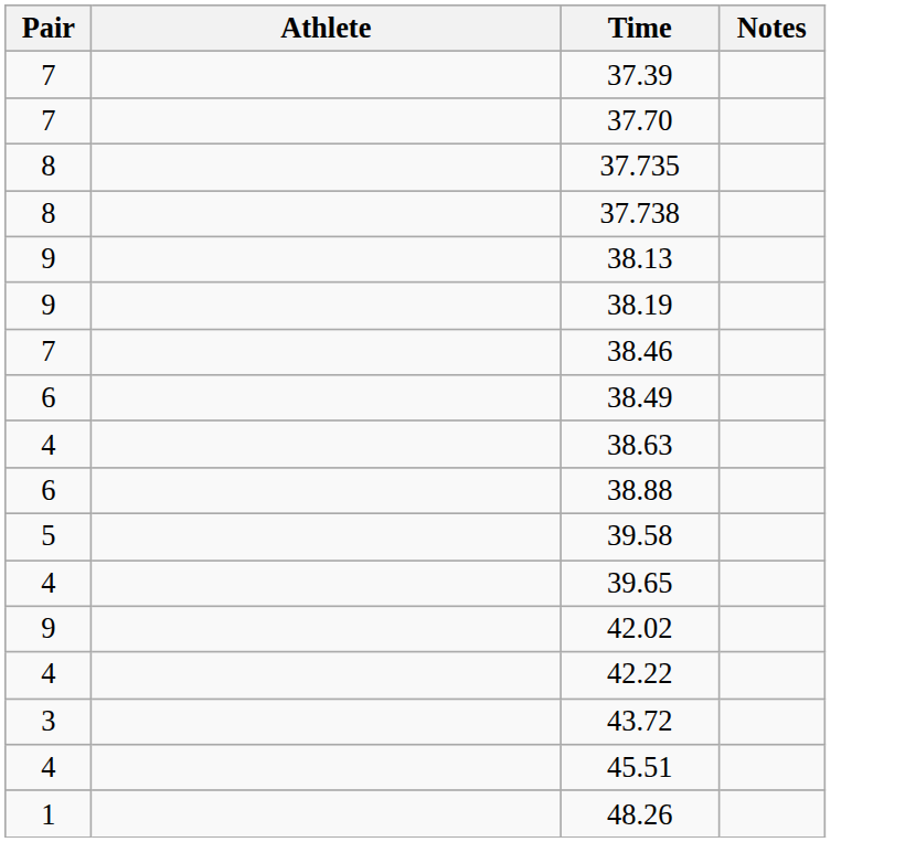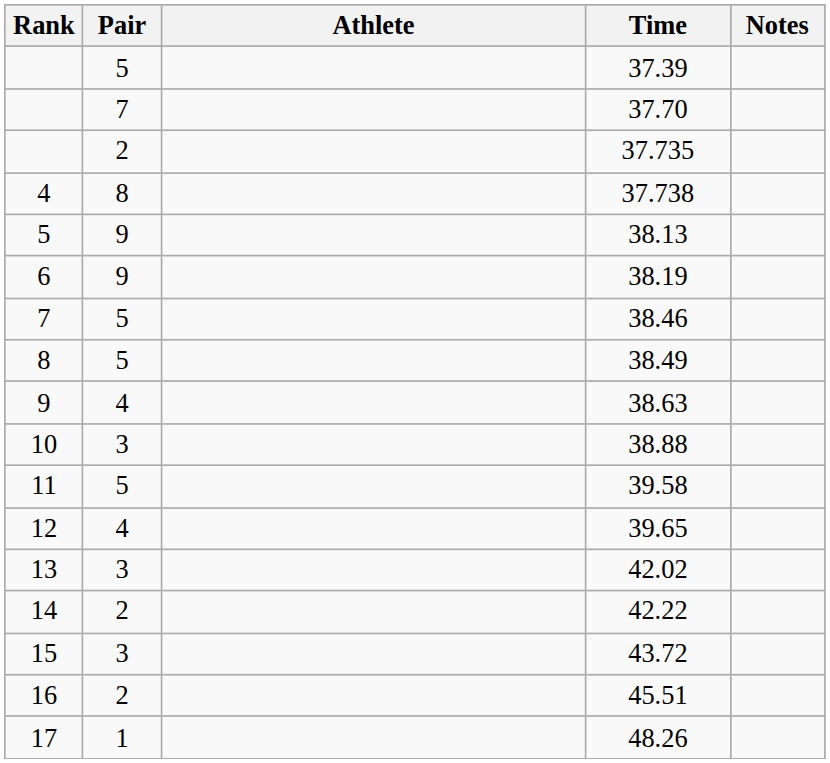 <table class=wikitable style="text-align:center">
 <tr>
+<th width=40>Rank</th>
 <th width=40>Pair</th>
 <th width=250>Athlete</th>
 <th width=80>Time</th>
 <th width=50>Notes</th>
 </tr>
 <tr>
-<td>7</td>
+<td></td>
+<td>5</td>
 <td align=left></td>
 <td>37.39</td>
 <td></td>
 </tr>
 <tr>
+<td></td>
 <td>7</td>
 <td align=left></td>
 <td>37.70</td>
 <td></td>
 </tr>
 <tr>
-<td>8</td>
+<td></td>
+<td>2</td>
 <td align=left></td>
 <td>37.735</td>
 <td></td>
 </tr>
 <tr>
+<td>4</td>
 <td>8</td>
 <td align=left></td>
 <td>37.738</td>
 <td></td>
 </tr>
 <tr>
+<td>5</td>
 <td>9</td>
 <td align=left></td>
 <td>38.13</td>
 <td></td>
 </tr>
 <tr>
+<td>6</td>
 <td>9</td>
 <td align=left></td>
 <td>38.19</td>
 <td></td>
 </tr>
 <tr>
 <td>7</td>
+<td>5</td>
 <td align=left></td>
 <td>38.46</td>
 <td></td>
 </tr>
 <tr>
-<td>6</td>
+<td>8</td>
+<td>5</td>
 <td align=left></td>
 <td>38.49</td>
 <td></td>
 </tr>
 <tr>
+<td>9</td>
 <td>4</td>
 <td align=left></td>
 <td>38.63</td>
 <td></td>
 </tr>
 <tr>
-<td>6</td>
+<td>10</td>
+<td>3</td>
 <td align=left></td>
 <td>38.88</td>
 <td></td>
 </tr>
 <tr>
+<td>11</td>
 <td>5</td>
 <td align=left></td>
 <td>39.58</td>
 <td></td>
 </tr>
 <tr>
+<td>12</td>
 <td>4</td>
 <td align=left></td>
 <td>39.65</td>
 <td></td>
 </tr>
 <tr>
-<td>9</td>
+<td>13</td>
+<td>3</td>
 <td align=left></td>
 <td>42.02</td>
 <td></td>
 </tr>
 <tr>
-<td>4</td>
+<td>14</td>
+<td>2</td>
 <td align=left></td>
 <td>42.22</td>
 <td></td>
 </tr>
 <tr>
+<td>15</td>
 <td>3</td>
 <td align=left></td>
 <td>43.72</td>
 <td></td>
 </tr>
 <tr>
-<td>4</td>
+<td>16</td>
+<td>2</td>
 <td align=left></td>
 <td>45.51</td>
 <td></td>
 </tr>
 <tr>
+<td>17</td>
 <td>1</td>
 <td align=left></td>
 <td>48.26</td>
 <td></td>
 </tr>
 </table>
